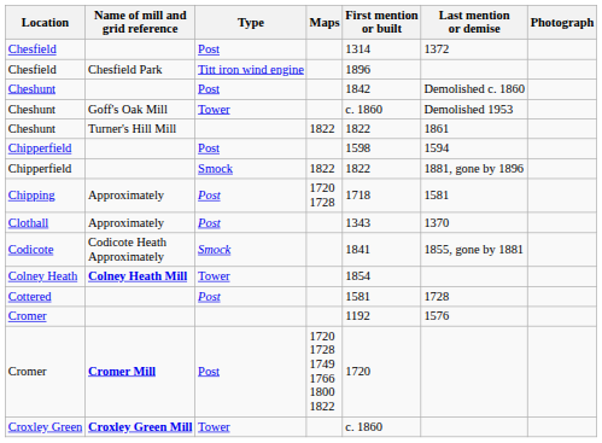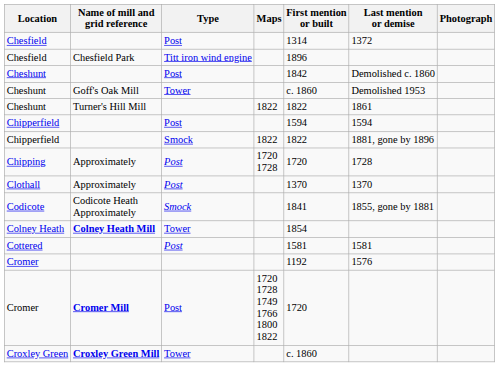 <table class="wikitable">
 <tr>
 <th>Location</th>
 <th>Name of mill and<br>grid reference</th>
 <th>Type</th>
 <th>Maps</th>
 <th>First mention<br>or built</th>
 <th>Last mention<br> or demise</th>
 <th>Photograph</th>
 </tr>
 <tr>
 <td><a href='#'>Chesfield</a></td>
 <td></td>
 <td><a href='#'>Post</a></td>
 <td></td>
 <td>1314</td>
 <td>1372</td>
 <td></td>
 </tr>
 <tr>
 <td>Chesfield</td>
 <td>Chesfield Park</td>
 <td><a href='#'>Titt iron wind engine</a></td>
 <td></td>
 <td>1896</td>
 <td></td>
 <td></td>
 </tr>
 <tr>
 <td><a href='#'>Cheshunt</a></td>
 <td></td>
 <td><a href='#'>Post</a></td>
 <td></td>
 <td>1842</td>
 <td>Demolished c. 1860</td>
 <td></td>
 </tr>
 <tr>
 <td>Cheshunt</td>
 <td>Goff's Oak Mill<br></td>
 <td><a href='#'>Tower</a></td>
 <td></td>
 <td>c. 1860</td>
 <td>Demolished 1953</td>
 <td></td>
 </tr>
 <tr>
 <td>Cheshunt</td>
 <td>Turner's Hill Mill<br></td>
 <td></td>
 <td>1822</td>
 <td>1822</td>
 <td>1861</td>
 <td></td>
 </tr>
 <tr>
 <td><a href='#'>Chipperfield</a></td>
 <td></td>
 <td><a href='#'>Post</a></td>
 <td></td>
-<td>1598</td>
+<td>1594</td>
 <td>1594</td>
 <td></td>
 </tr>
 <tr>
 <td>Chipperfield</td>
 <td></td>
 <td><a href='#'>Smock</a></td>
 <td>1822</td>
 <td>1822</td>
 <td>1881, gone by 1896</td>
 <td></td>
 </tr>
 <tr>
 <td><a href='#'>Chipping</a></td>
 <td>Approximately<br></td>
 <td><em><a href='#'>Post</a></em></td>
 <td>1720<br>1728</td>
-<td>1718</td>
-<td>1581</td>
+<td>1720</td>
+<td>1728</td>
 <td></td>
 </tr>
 <tr>
 <td><a href='#'>Clothall</a></td>
 <td>Approximately<br></td>
 <td><em><a href='#'>Post</a></em></td>
 <td></td>
-<td>1343</td>
+<td>1370</td>
 <td>1370</td>
 <td></td>
 </tr>
 <tr>
 <td><a href='#'>Codicote</a></td>
 <td>Codicote Heath<br>Approximately<br></td>
 <td><em><a href='#'>Smock</a></em></td>
 <td></td>
 <td>1841</td>
 <td>1855, gone by 1881</td>
 <td></td>
 </tr>
 <tr>
 <td><a href='#'>Colney Heath</a></td>
 <td><strong><a href='#'>Colney Heath Mill</a></strong><br></td>
 <td><a href='#'>Tower</a></td>
 <td></td>
 <td>1854</td>
 <td></td>
 <td></td>
 </tr>
 <tr>
 <td><a href='#'>Cottered</a></td>
 <td></td>
 <td><em><a href='#'>Post</a></em></td>
 <td></td>
 <td>1581</td>
-<td>1728</td>
+<td>1581</td>
 <td></td>
 </tr>
 <tr>
 <td><a href='#'>Cromer</a></td>
 <td></td>
 <td></td>
 <td></td>
 <td>1192</td>
 <td>1576</td>
 <td></td>
 </tr>
 <tr>
 <td>Cromer</td>
 <td><strong><a href='#'>Cromer Mill</a></strong><br></td>
 <td><a href='#'>Post</a></td>
 <td>1720<br>1728<br>1749<br>1766<br>1800<br>1822</td>
 <td>1720</td>
 <td></td>
 <td></td>
 </tr>
 <tr>
 <td><a href='#'>Croxley Green</a></td>
 <td><strong><a href='#'>Croxley Green Mill</a></strong><br></td>
 <td><a href='#'>Tower</a></td>
 <td></td>
 <td>c. 1860</td>
 <td></td>
 <td></td>
 </tr>
 </table>
